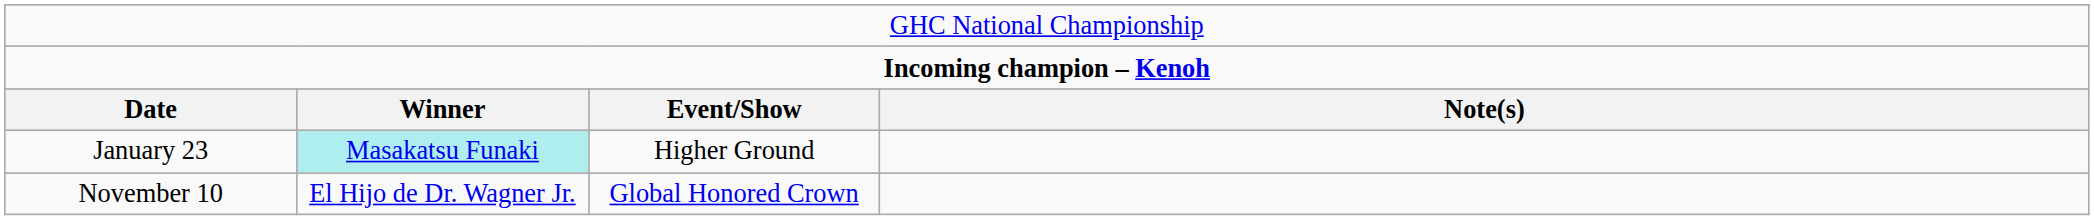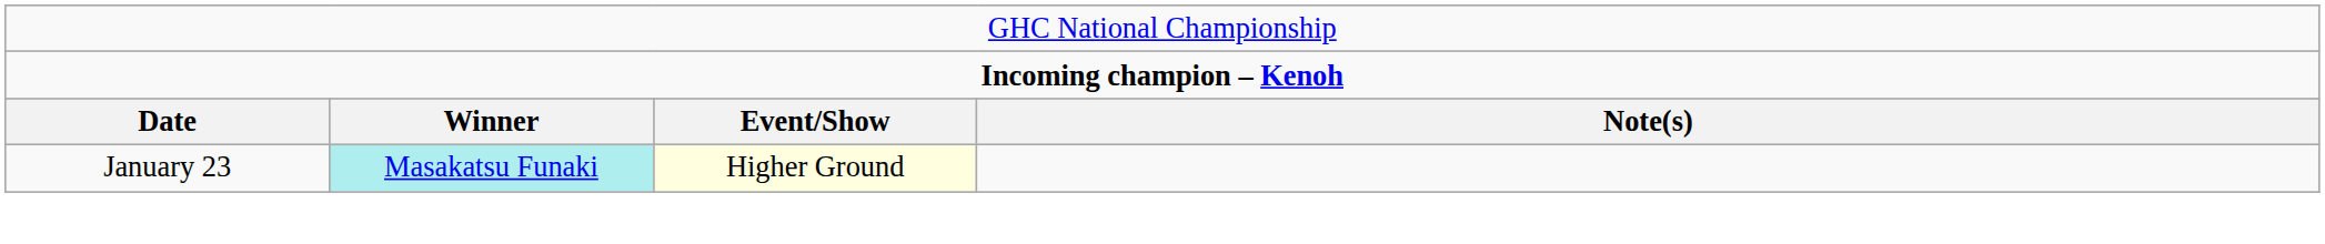 <table class="wikitable" style="text-align:center; width:100%;">
 <tr>
 <td colspan="4" style="text-align: center;"><a href='#'>GHC National Championship</a></td>
 </tr>
 <tr>
 <td colspan="4" style="text-align: center;"><strong>Incoming champion – <a href='#'>Kenoh</a></strong></td>
 </tr>
 <tr>
 <th width=14%>Date</th>
 <th width=14%>Winner</th>
 <th width=14%>Event/Show</th>
 <th width=58%>Note(s)</th>
 </tr>
 <tr>
 <td>January 23</td>
 <td style="background: paleturquoise;"><a href='#'>Masakatsu Funaki</a></td>
-<td>Higher Ground<br></td>
-<td></td>
-</tr>
-<tr>
-<td>November 10</td>
-<td><a href='#'>El Hijo de Dr. Wagner Jr.</a></td>
-<td><a href='#'>Global Honored Crown</a></td>
+<td style="background: lightyellow;">Higher Ground<br></td>
 <td></td>
 </tr>
 </table>
